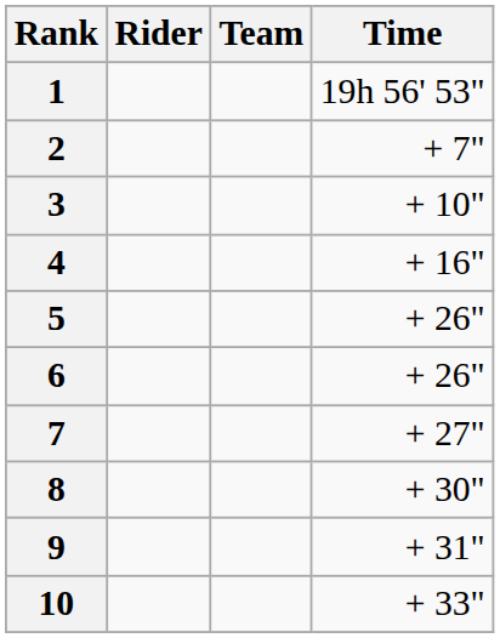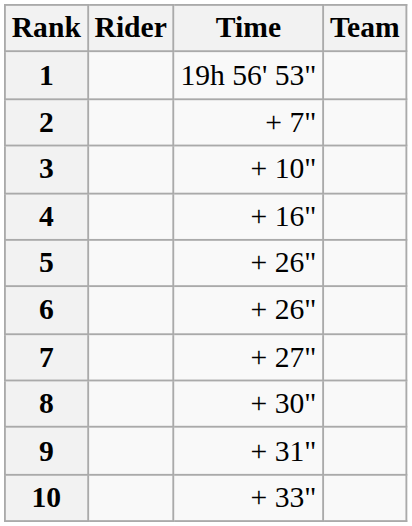 <table class="wikitable" margin-bottom:0;">
 <tr>
 <th scope="col">Rank</th>
 <th scope="col">Rider</th>
+<th scope="col">Time</th>
 <th scope="col">Team</th>
-<th scope="col">Time</th>
 </tr>
 <tr>
 <th scope="row">1</th>
 <td> </td>
+<td align="right">19h 56' 53"</td>
 <td></td>
-<td align="right">19h 56' 53"</td>
 </tr>
 <tr>
 <th scope="row">2</th>
 <td></td>
+<td align="right">+ 7"</td>
 <td></td>
-<td align="right">+ 7"</td>
 </tr>
 <tr>
 <th scope="row">3</th>
 <td></td>
+<td align="right">+ 10"</td>
 <td></td>
-<td align="right">+ 10"</td>
 </tr>
 <tr>
 <th scope="row">4</th>
 <td></td>
+<td align="right">+ 16"</td>
 <td></td>
-<td align="right">+ 16"</td>
 </tr>
 <tr>
 <th scope="row">5</th>
 <td></td>
+<td align="right">+ 26"</td>
 <td></td>
-<td align="right">+ 26"</td>
 </tr>
 <tr>
 <th scope="row">6</th>
 <td></td>
+<td align="right">+ 26"</td>
 <td></td>
-<td align="right">+ 26"</td>
 </tr>
 <tr>
 <th scope="row">7</th>
 <td> </td>
+<td align="right">+ 27"</td>
 <td></td>
-<td align="right">+ 27"</td>
 </tr>
 <tr>
 <th scope="row">8</th>
 <td></td>
+<td align="right">+ 30"</td>
 <td></td>
-<td align="right">+ 30"</td>
 </tr>
 <tr>
 <th scope="row">9</th>
 <td></td>
+<td align="right">+ 31"</td>
 <td></td>
-<td align="right">+ 31"</td>
 </tr>
 <tr>
 <th scope="row">10</th>
 <td></td>
+<td align="right">+ 33"</td>
 <td></td>
-<td align="right">+ 33"</td>
 </tr>
 </table>
